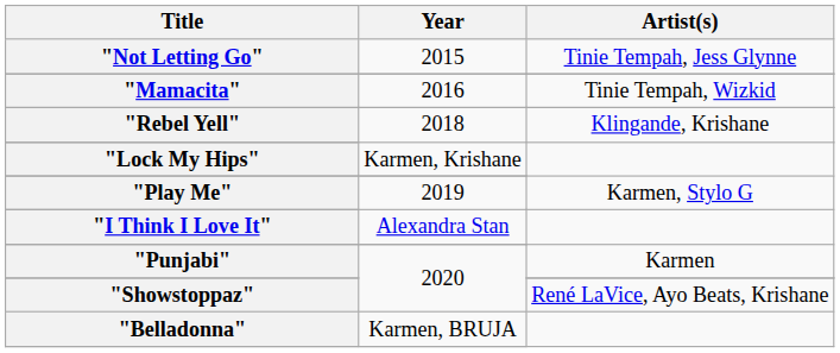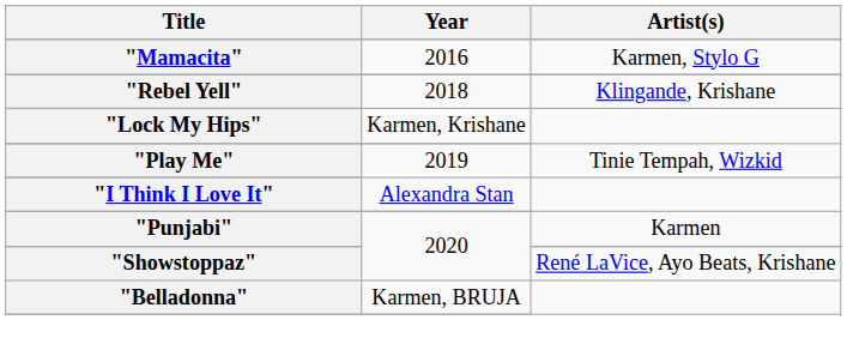 <table class="wikitable plainrowheaders" style="text-align:center;">
 <tr>
 <th scope="col" style="width:16em;">Title</th>
 <th scope="col">Year</th>
 <th scope="col">Artist(s)</th>
 </tr>
 <tr>
-<th scope="row">"<a href='#'>Not Letting Go</a>"</th>
-<td>2015</td>
-<td><a href='#'>Tinie Tempah</a>, <a href='#'>Jess Glynne</a></td>
-</tr>
-<tr>
 </tr>
 <tr>
 <th scope="row">"<a href='#'>Mamacita</a>"</th>
 <td>2016</td>
-<td>Tinie Tempah, <a href='#'>Wizkid</a></td>
+<td>Karmen, <a href='#'>Stylo G</a></td>
 </tr>
 <tr>
 </tr>
 <tr>
 <th scope="row">"Rebel Yell"</th>
 <td rowspan="2">2018</td>
 <td><a href='#'>Klingande</a>, Krishane</td>
 </tr>
 <tr>
 </tr>
 <tr>
 <th scope="row">"Lock My Hips"</th>
 <td>Karmen, Krishane</td>
 </tr>
 <tr>
 </tr>
 <tr>
 <th scope="row">"Play Me"</th>
 <td rowspan="2">2019</td>
-<td>Karmen, <a href='#'>Stylo G</a></td>
+<td>Tinie Tempah, <a href='#'>Wizkid</a></td>
 </tr>
 <tr>
 </tr>
 <tr>
 <th scope="row">"<a href='#'>I Think I Love It</a>"</th>
 <td><a href='#'>Alexandra Stan</a></td>
 </tr>
 <tr>
 </tr>
 <tr>
 <th scope="row">"Punjabi"</th>
 <td rowspan="3">2020</td>
 <td>Karmen</td>
 </tr>
 <tr>
 </tr>
 <tr>
 <th scope="row">"Showstoppaz"</th>
 <td><a href='#'>René LaVice</a>, Ayo Beats, Krishane</td>
 </tr>
 <tr>
 <th scope="row">"Belladonna"</th>
 <td>Karmen, BRUJA</td>
 </tr>
 <tr>
 </tr>
 </table>
